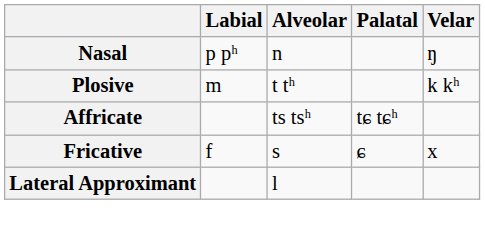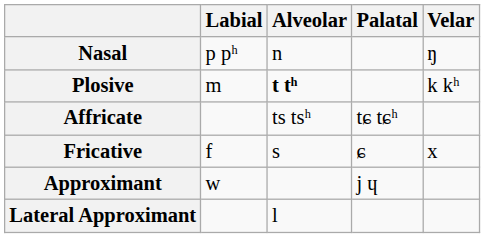 <table class="wikitable">
 <tr>
 <th scope="col"></th>
 <th scope="col">Labial</th>
 <th scope="col">Alveolar</th>
 <th scope="col">Palatal</th>
 <th scope="col">Velar</th>
 </tr>
 <tr>
 <th>Nasal</th>
 <td>p pʰ</td>
 <td>n</td>
 <td></td>
 <td>ŋ</td>
 </tr>
 <tr>
 <th>Plosive</th>
 <td>m</td>
-<td>t tʰ</td>
+<td><strong>t tʰ</strong></td>
 <td></td>
 <td>k kʰ</td>
 </tr>
 <tr>
 <th>Affricate</th>
 <td></td>
 <td>ts tsʰ</td>
 <td>tɕ tɕʰ</td>
 </tr>
 <tr>
 <th>Fricative</th>
 <td>f</td>
 <td>s</td>
 <td>ɕ</td>
 <td>x</td>
 </tr>
 <tr>
+<th>Approximant</th>
+<td>w</td>
+<td></td>
+<td>j ɥ</td>
+<td></td>
+</tr>
+<tr>
 <th>Lateral Approximant</th>
 <td></td>
 <td>l</td>
 <td></td>
 <td></td>
 </tr>
 </table>
